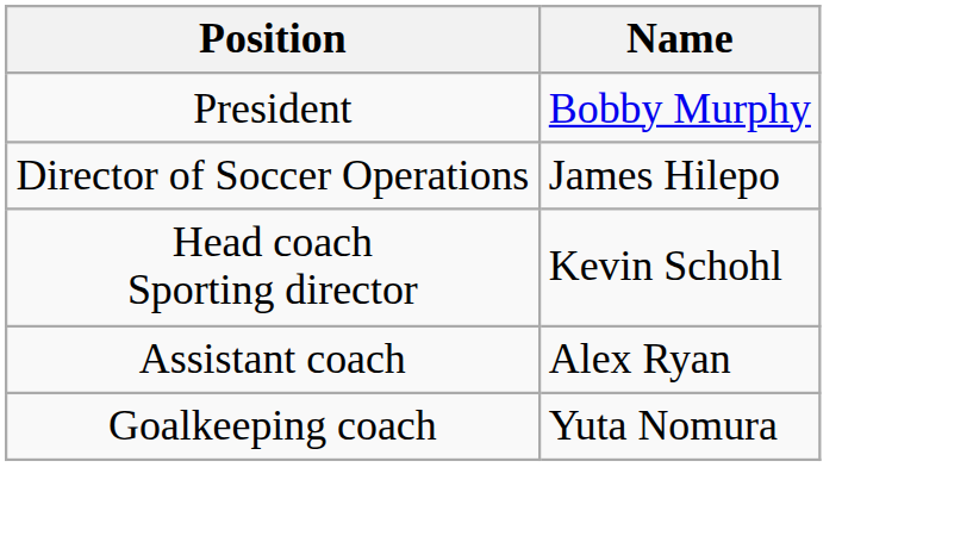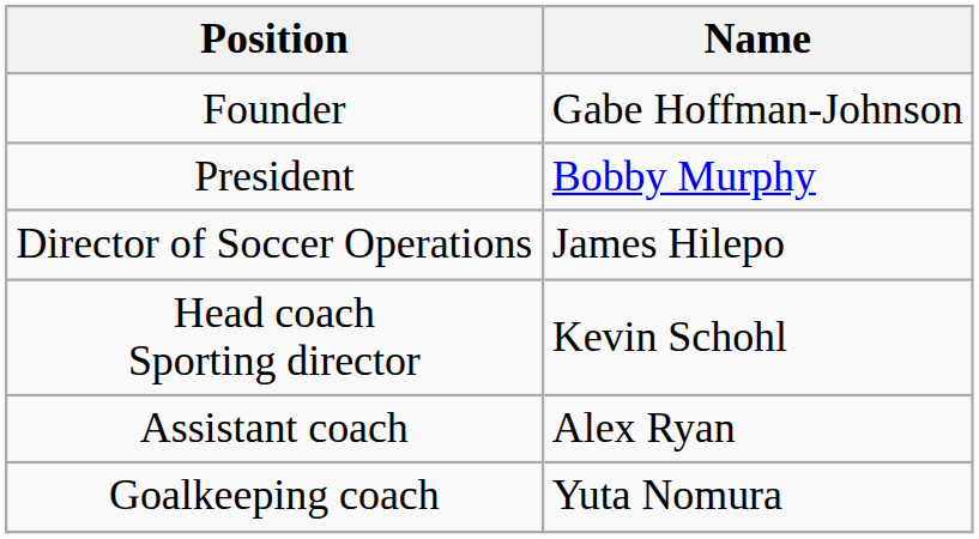 <table class="wikitable" style="text-align:center;">
 <tr>
 <th>Position</th>
 <th>Name</th>
+</tr>
+<tr>
+<td>Founder</td>
+<td align=left> Gabe Hoffman-Johnson</td>
 </tr>
 <tr>
 <td>President</td>
 <td align=left> <a href='#'>Bobby Murphy</a></td>
 </tr>
 <tr>
 <td>Director of Soccer Operations</td>
 <td align=left> James Hilepo</td>
 </tr>
 <tr>
 <td>Head coach<br>Sporting director</td>
 <td align=left> Kevin Schohl</td>
 </tr>
 <tr>
 <td>Assistant coach</td>
 <td align=left> Alex Ryan</td>
 </tr>
 <tr>
 <td>Goalkeeping coach</td>
 <td align=left> Yuta Nomura</td>
 </tr>
 </table>
